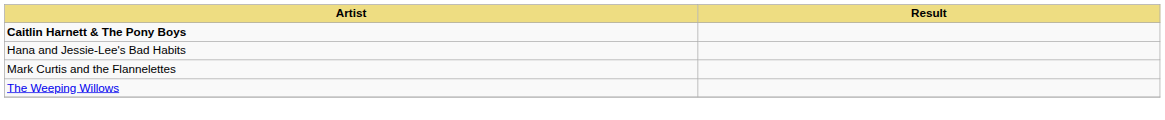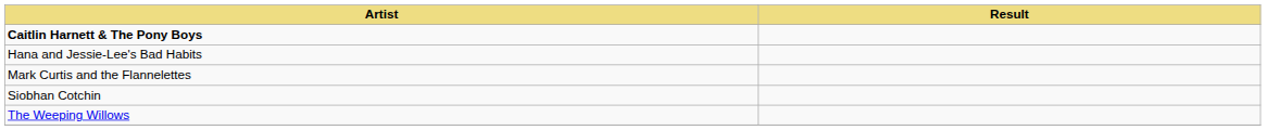 <table class="wikitable" width=100%>
 <tr>
 <th style="width:15%;background:#EEDD82;">Artist</th>
 <th style="width:10%;background:#EEDD82;">Result</th>
 </tr>
 <tr>
 <td><strong>Caitlin Harnett & The Pony Boys</strong></td>
 <td></td>
 </tr>
 <tr>
 <td>Hana and Jessie-Lee's Bad Habits</td>
 <td></td>
 </tr>
 <tr>
 <td>Mark Curtis and the Flannelettes</td>
 <td></td>
 </tr>
 <tr>
+<td>Siobhan Cotchin</td>
+<td></td>
+</tr>
+<tr>
 <td><a href='#'>The Weeping Willows</a></td>
 <td></td>
 </tr>
 <tr>
 </tr>
 </table>
